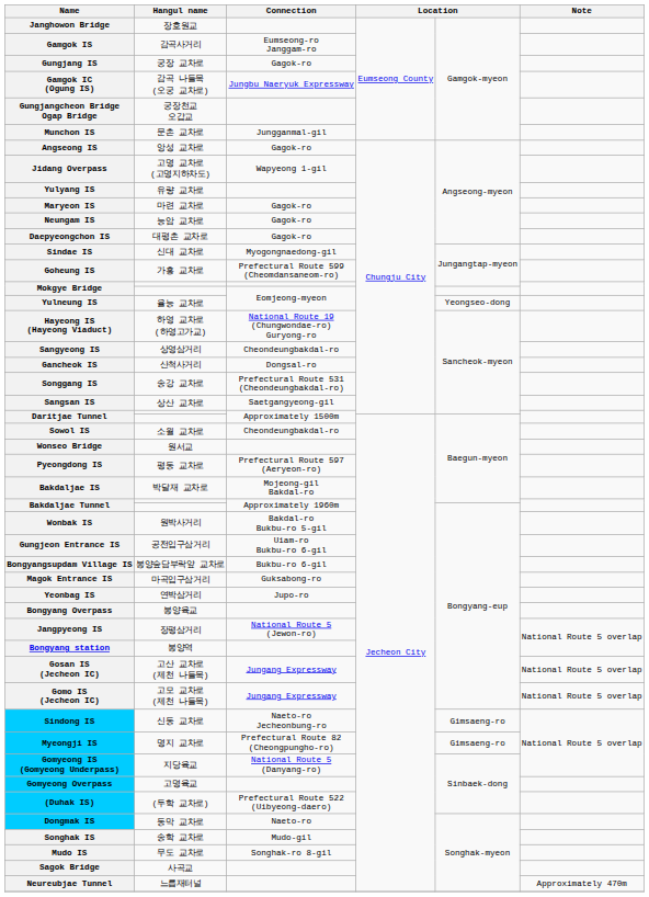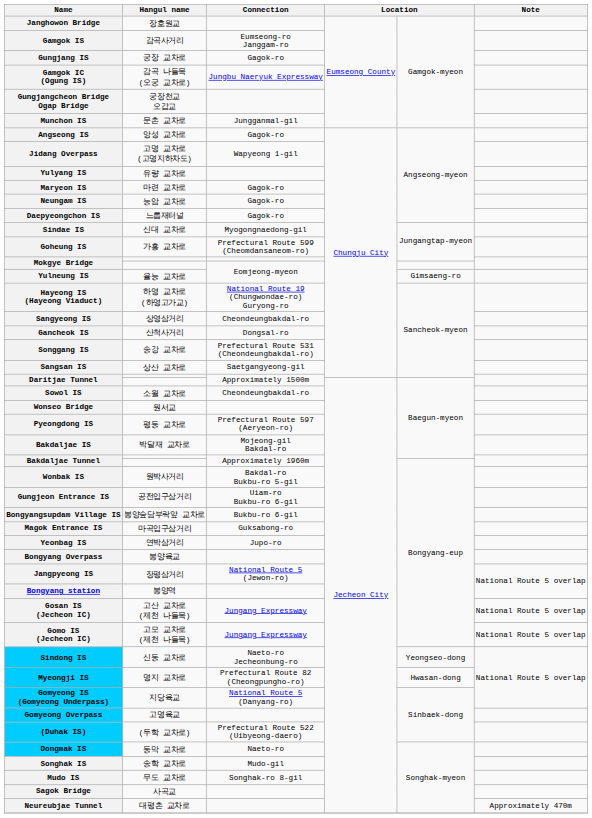 <table class="wikitable" style="font-size: 85%; text-align: center;">
 <tr>
 <th>Name</th>
 <th>Hangul name</th>
 <th>Connection</th>
 <th colspan="2">Location</th>
 <th>Note</th>
 </tr>
 <tr>
 <th>Janghowon Bridge</th>
 <td>장호원교</td>
 <td></td>
 <td rowspan=6><a href='#'>Eumseong County</a></td>
 <td rowspan=6>Gamgok-myeon</td>
 <td></td>
 </tr>
 <tr>
 <th>Gamgok IS</th>
 <td>감곡사거리</td>
 <td>Eumseong-ro<br>Janggam-ro</td>
 <td></td>
 </tr>
 <tr>
 <th>Gungjang IS</th>
 <td>궁장 교차로</td>
 <td>Gagok-ro</td>
 <td></td>
 </tr>
 <tr>
 <th>Gamgok IC<br>(Ogung IS)</th>
 <td>감곡 나들목<br>(오궁 교차로)</td>
 <td><a href='#'>Jungbu Naeryuk Expressway</a></td>
 <td></td>
 </tr>
 <tr>
 <th>Gungjangcheon Bridge<br>Ogap Bridge</th>
 <td>궁장천교<br>오갑교</td>
 <td></td>
 <td></td>
 </tr>
 <tr>
 <th>Munchon IS</th>
 <td>문촌 교차로</td>
 <td>Jungganmal-gil</td>
 <td></td>
 </tr>
 <tr>
 <th>Angseong IS</th>
 <td>앙성 교차로</td>
 <td>Gagok-ro</td>
 <td rowspan=17><a href='#'>Chungju City</a></td>
 <td rowspan=6>Angseong-myeon</td>
 <td></td>
 </tr>
 <tr>
 <th>Jidang Overpass</th>
 <td>고명 교차로<br>(고명지하차도)</td>
 <td>Wapyeong 1-gil</td>
 <td></td>
 </tr>
 <tr>
 <th>Yulyang IS</th>
 <td>유량 교차로</td>
 <td></td>
 <td></td>
 </tr>
 <tr>
 <th>Maryeon IS</th>
 <td>마련 교차로</td>
 <td>Gagok-ro</td>
 <td></td>
 </tr>
 <tr>
 <th>Neungam IS</th>
 <td>능암 교차로</td>
 <td>Gagok-ro</td>
 <td></td>
 </tr>
 <tr>
 <th>Daepyeongchon IS</th>
-<td>대평촌 교차로</td>
+<td>느릅재터널</td>
 <td>Gagok-ro</td>
 <td></td>
 </tr>
 <tr>
 <th>Sindae IS</th>
 <td>신대 교차로</td>
 <td>Myogongnaedong-gil</td>
 <td rowspan=3>Jungangtap-myeon</td>
 <td></td>
 </tr>
 <tr>
 <th>Goheung IS</th>
 <td>가흥 교차로</td>
 <td>Prefectural Route 599<br>(Cheomdansaneom-ro)</td>
 <td></td>
 </tr>
 <tr>
 <th rowspan=2>Mokgye Bridge</th>
 <td></td>
 <td></td>
 </tr>
 <tr>
 <td></td>
 <td rowspan=2>Eomjeong-myeon</td>
 <td></td>
 </tr>
 <tr>
 <th>Yulneung IS</th>
 <td>율능 교차로</td>
-<td>Yeongseo-dong</td>
+<td>Gimsaeng-ro</td>
 <td></td>
 </tr>
 <tr>
 <th>Hayeong IS<br>(Hayeong Viaduct)</th>
 <td>하영 교차로<br>(하영고가교)</td>
 <td><a href='#'>National Route 19</a><br>(Chungwondae-ro)<br>Guryong-ro</td>
 <td rowspan=6>Sancheok-myeon</td>
 <td></td>
 </tr>
 <tr>
 <th>Sangyeong IS</th>
 <td>상영삼거리</td>
 <td>Cheondeungbakdal-ro</td>
 <td></td>
 </tr>
 <tr>
 <th>Gancheok IS</th>
 <td>산척사거리</td>
 <td>Dongsal-ro</td>
 <td></td>
 </tr>
 <tr>
 <th>Songgang IS</th>
 <td>송강 교차로</td>
 <td>Prefectural Route 531<br>(Cheondeungbakdal-ro)</td>
 <td></td>
 </tr>
 <tr>
 <th>Sangsan IS</th>
 <td>상산 교차로</td>
 <td>Saetgangyeong-gil</td>
 <td></td>
 </tr>
 <tr>
 <th rowspan=2>Daritjae Tunnel</th>
 <td></td>
 <td rowspan=2>Approximately 1500m</td>
 </tr>
 <tr>
 <td></td>
 <td rowspan=27><a href='#'>Jecheon City</a></td>
 <td rowspan=6>Baegun-myeon</td>
 </tr>
 <tr>
 <th>Sowol IS</th>
 <td>소월 교차로</td>
 <td>Cheondeungbakdal-ro</td>
 <td></td>
 </tr>
 <tr>
 <th>Wonseo Bridge</th>
 <td>원서교</td>
 <td></td>
 <td></td>
 </tr>
 <tr>
 <th>Pyeongdong IS</th>
 <td>평동 교차로</td>
 <td>Prefectural Route 597<br>(Aeryeon-ro)</td>
 <td></td>
 </tr>
 <tr>
 <th>Bakdaljae IS</th>
 <td>박달재 교차로</td>
 <td>Mojeong-gil<br>Bakdal-ro</td>
 <td></td>
 </tr>
 <tr>
 <th rowspan=2>Bakdaljae Tunnel</th>
 <td></td>
 <td rowspan=2>Approximately 1960m</td>
 </tr>
 <tr>
 <td></td>
 <td rowspan=11>Bongyang-eup</td>
 </tr>
 <tr>
 <th>Wonbak IS</th>
 <td>원박사거리</td>
 <td>Bakdal-ro<br>Bukbu-ro 5-gil</td>
 <td></td>
 </tr>
 <tr>
 <th>Gungjeon Entrance IS</th>
 <td>공전입구삼거리</td>
 <td>Uiam-ro<br>Bukbu-ro 6-gil</td>
 <td></td>
 </tr>
 <tr>
 <th>Bongyangsupdam Village IS</th>
 <td>봉양숲담부락앞 교차로</td>
 <td>Bukbu-ro 6-gil</td>
 <td></td>
 </tr>
 <tr>
 <th>Magok Entrance IS</th>
 <td>마곡입구삼거리</td>
 <td>Guksabong-ro</td>
 <td></td>
 </tr>
 <tr>
 <th>Yeonbag IS</th>
 <td>연박삼거리</td>
 <td>Jupo-ro</td>
 <td></td>
 </tr>
 <tr>
 <th>Bongyang Overpass</th>
 <td>봉양육교</td>
 <td></td>
 <td></td>
 </tr>
 <tr>
 <th>Jangpyeong IS</th>
 <td>장평삼거리</td>
 <td><a href='#'>National Route 5</a><br>(Jewon-ro)</td>
 <td rowspan=2>National Route 5 overlap</td>
 </tr>
 <tr>
 <th><a href='#'>Bongyang station</a></th>
 <td>봉양역</td>
 <td></td>
 </tr>
 <tr>
 <th>Gosan IS<br>(Jecheon IC)</th>
 <td>고산 교차로<br>(제천 나들목)</td>
 <td><a href='#'>Jungang Expressway</a></td>
 <td>National Route 5 overlap</td>
 </tr>
 <tr>
 <th>Gomo IS<br>(Jecheon IC)</th>
 <td>고모 교차로<br>(제천 나들목)</td>
 <td><a href='#'>Jungang Expressway</a></td>
 <td>National Route 5 overlap</td>
 </tr>
 <tr>
 <th style="background-color: #00CCFF;">Sindong IS</th>
 <td>신동 교차로</td>
 <td>Naeto-ro<br>Jecheonbung-ro</td>
-<td>Gimsaeng-ro</td>
+<td>Yeongseo-dong</td>
 <td rowspan=3>National Route 5 overlap</td>
 </tr>
 <tr>
 <th style="background-color: #00CCFF;">Myeongji IS</th>
 <td>명지 교차로</td>
 <td>Prefectural Route 82<br>(Cheongpungho-ro)</td>
-<td>Gimsaeng-ro</td>
+<td>Hwasan-dong</td>
 </tr>
 <tr>
 <th style="background-color: #00CCFF;">Gomyeong IS<br>(Gomyeong Underpass)</th>
 <td>지당육교</td>
 <td><a href='#'>National Route 5</a><br>(Danyang-ro)</td>
 <td rowspan=3>Sinbaek-dong</td>
 </tr>
 <tr>
 <th style="background-color: #00CCFF;">Gomyeong Overpass</th>
 <td>고명육교</td>
 <td></td>
 <td></td>
 </tr>
 <tr>
 <th style="background-color: #00CCFF;">(Duhak IS)</th>
 <td>(두학 교차로)</td>
 <td>Prefectural Route 522<br>(Uibyeong-daero)</td>
 <td></td>
 </tr>
 <tr>
 <th style="background-color: #00CCFF;">Dongmak IS</th>
 <td>동막 교차로</td>
 <td>Naeto-ro</td>
 <td rowspan=5>Songhak-myeon</td>
 <td></td>
 </tr>
 <tr>
 <th>Songhak IS</th>
 <td>송학 교차로</td>
 <td>Mudo-gil</td>
 <td></td>
 </tr>
 <tr>
 <th>Mudo IS</th>
 <td>무도 교차로</td>
 <td>Songhak-ro 8-gil</td>
 <td></td>
 </tr>
 <tr>
 <th>Sagok Bridge</th>
 <td>사곡교</td>
 <td></td>
 <td></td>
 </tr>
 <tr>
 <th>Neureubjae Tunnel</th>
-<td>느릅재터널</td>
+<td>대평촌 교차로</td>
 <td></td>
 <td>Approximately 470m</td>
 </tr>
 <tr>
 </tr>
 </table>
